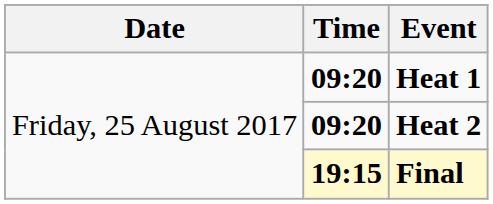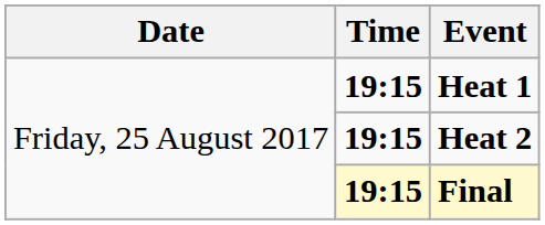 <table class="wikitable">
 <tr>
 <th>Date</th>
 <th>Time</th>
 <th>Event</th>
 </tr>
 <tr>
 <td rowspan="3">Friday, 25 August 2017</td>
-<td><strong>09:20</strong></td>
+<td><strong>19:15</strong></td>
 <td><strong>Heat 1</strong></td>
 </tr>
 <tr>
-<td><strong>09:20</strong></td>
+<td><strong>19:15</strong></td>
 <td><strong>Heat 2</strong></td>
 </tr>
 <tr style="background-color:lemonchiffon;">
 <td><strong>19:15</strong></td>
 <td><strong>Final</strong></td>
 </tr>
 </table>
